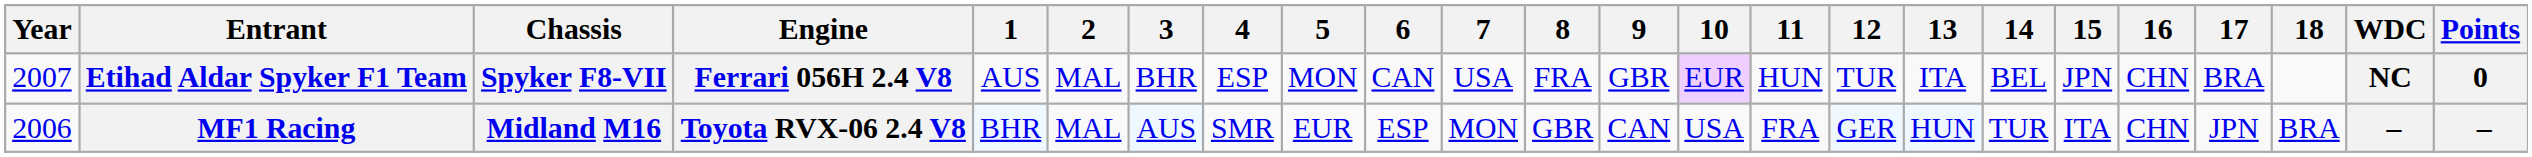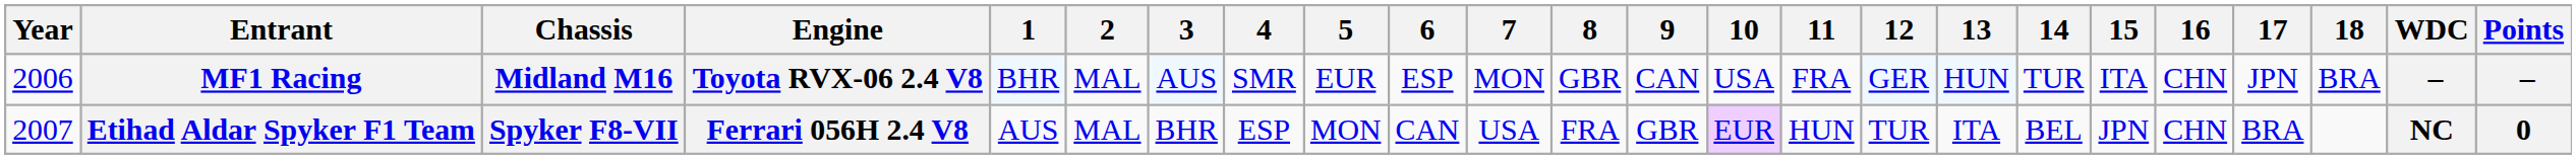 <table class="wikitable" style="text-align:center; font-size:85%">
 <tr>
 <th>Year</th>
 <th>Entrant</th>
 <th>Chassis</th>
 <th>Engine</th>
 <th>1</th>
 <th>2</th>
 <th>3</th>
 <th>4</th>
 <th>5</th>
 <th>6</th>
 <th>7</th>
 <th>8</th>
 <th>9</th>
 <th>10</th>
 <th>11</th>
 <th>12</th>
 <th>13</th>
 <th>14</th>
 <th>15</th>
 <th>16</th>
 <th>17</th>
 <th>18</th>
 <th>WDC</th>
 <th><a href='#'>Points</a></th>
 </tr>
 <tr>
+<td><a href='#'>2006</a></td>
+<th nowrap><a href='#'>MF1 Racing</a></th>
+<th nowrap><a href='#'>Midland</a> <a href='#'>M16</a></th>
+<th nowrap><a href='#'>Toyota</a> RVX-06 2.4 <a href='#'>V8</a></th>
+<td style="background:#F0F8FF;"><a href='#'>BHR</a><br></td>
+<td><a href='#'>MAL</a></td>
+<td style="background:#F0F8FF;"><a href='#'>AUS</a><br></td>
+<td><a href='#'>SMR</a></td>
+<td><a href='#'>EUR</a></td>
+<td><a href='#'>ESP</a></td>
+<td><a href='#'>MON</a></td>
+<td><a href='#'>GBR</a></td>
+<td><a href='#'>CAN</a></td>
+<td><a href='#'>USA</a></td>
+<td><a href='#'>FRA</a></td>
+<td style="background:#F0F8FF;"><a href='#'>GER</a><br></td>
+<td style="background:#F0F8FF;"><a href='#'>HUN</a><br></td>
+<td><a href='#'>TUR</a></td>
+<td><a href='#'>ITA</a></td>
+<td><a href='#'>CHN</a></td>
+<td><a href='#'>JPN</a></td>
+<td><a href='#'>BRA</a></td>
+<th> –</th>
+<th> –</th>
+</tr>
+<tr>
 <td><a href='#'>2007</a></td>
 <th nowrap><a href='#'>Etihad</a> <a href='#'>Aldar</a> <a href='#'>Spyker F1 Team</a></th>
 <th nowrap><a href='#'>Spyker</a> <a href='#'>F8-VII</a></th>
 <th nowrap><a href='#'>Ferrari</a> 056H 2.4 <a href='#'>V8</a></th>
 <td><a href='#'>AUS</a></td>
 <td><a href='#'>MAL</a></td>
 <td><a href='#'>BHR</a></td>
 <td><a href='#'>ESP</a></td>
 <td><a href='#'>MON</a></td>
 <td><a href='#'>CAN</a></td>
 <td><a href='#'>USA</a></td>
 <td><a href='#'>FRA</a></td>
 <td><a href='#'>GBR</a></td>
 <td style="background:#EFCFFF;"><a href='#'>EUR</a><br></td>
 <td><a href='#'>HUN</a></td>
 <td><a href='#'>TUR</a></td>
 <td><a href='#'>ITA</a></td>
 <td><a href='#'>BEL</a></td>
 <td><a href='#'>JPN</a></td>
 <td><a href='#'>CHN</a></td>
 <td><a href='#'>BRA</a></td>
 <td></td>
 <th>NC</th>
 <th>0</th>
 </tr>
-<tr>
-<td><a href='#'>2006</a></td>
-<th nowrap><a href='#'>MF1 Racing</a></th>
-<th nowrap><a href='#'>Midland</a> <a href='#'>M16</a></th>
-<th nowrap><a href='#'>Toyota</a> RVX-06 2.4 <a href='#'>V8</a></th>
-<td style="background:#F0F8FF;"><a href='#'>BHR</a><br></td>
-<td><a href='#'>MAL</a></td>
-<td style="background:#F0F8FF;"><a href='#'>AUS</a><br></td>
-<td><a href='#'>SMR</a></td>
-<td><a href='#'>EUR</a></td>
-<td><a href='#'>ESP</a></td>
-<td><a href='#'>MON</a></td>
-<td><a href='#'>GBR</a></td>
-<td><a href='#'>CAN</a></td>
-<td><a href='#'>USA</a></td>
-<td><a href='#'>FRA</a></td>
-<td style="background:#F0F8FF;"><a href='#'>GER</a><br></td>
-<td style="background:#F0F8FF;"><a href='#'>HUN</a><br></td>
-<td><a href='#'>TUR</a></td>
-<td><a href='#'>ITA</a></td>
-<td><a href='#'>CHN</a></td>
-<td><a href='#'>JPN</a></td>
-<td><a href='#'>BRA</a></td>
-<th> –</th>
-<th> –</th>
-</tr>
 </table>
